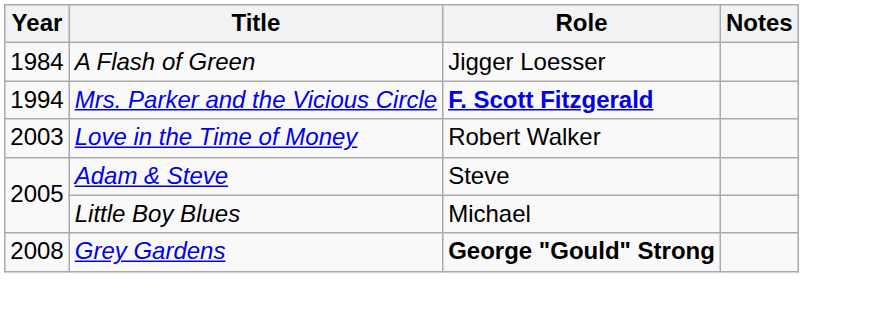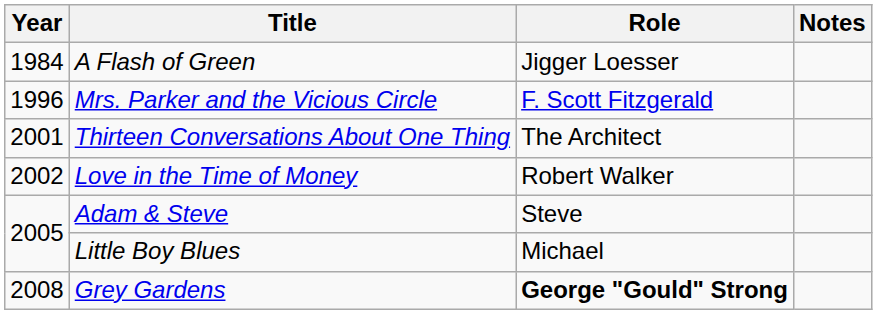 <table class="wikitable sortable">
 <tr>
 <th>Year</th>
 <th>Title</th>
 <th>Role</th>
 <th class = "unsortable">Notes</th>
 </tr>
 <tr>
 <td>1984</td>
 <td><em>A Flash of Green</em></td>
 <td>Jigger Loesser</td>
 <td></td>
 </tr>
 <tr>
-<td>1994</td>
+<td>1996</td>
 <td><em><a href='#'>Mrs. Parker and the Vicious Circle</a></em></td>
-<td><strong><a href='#'>F. Scott Fitzgerald</a></strong></td>
+<td><a href='#'>F. Scott Fitzgerald</a></td>
 <td></td>
 </tr>
 <tr>
-<td>2003</td>
+<td>2001</td>
+<td><em><a href='#'>Thirteen Conversations About One Thing</a></em></td>
+<td>The Architect</td>
+<td></td>
+</tr>
+<tr>
+<td>2002</td>
 <td><em><a href='#'>Love in the Time of Money</a></em></td>
 <td>Robert Walker</td>
 <td></td>
 </tr>
 <tr>
 <td rowspan=2>2005</td>
 <td><em><a href='#'>Adam & Steve</a></em></td>
 <td>Steve</td>
 <td></td>
 </tr>
 <tr>
 <td><em>Little Boy Blues</em></td>
 <td>Michael</td>
 <td></td>
 </tr>
 <tr>
 <td>2008</td>
 <td><em><a href='#'>Grey Gardens</a></em></td>
 <td><strong>George "Gould" Strong</strong></td>
 <td></td>
 </tr>
 </table>
